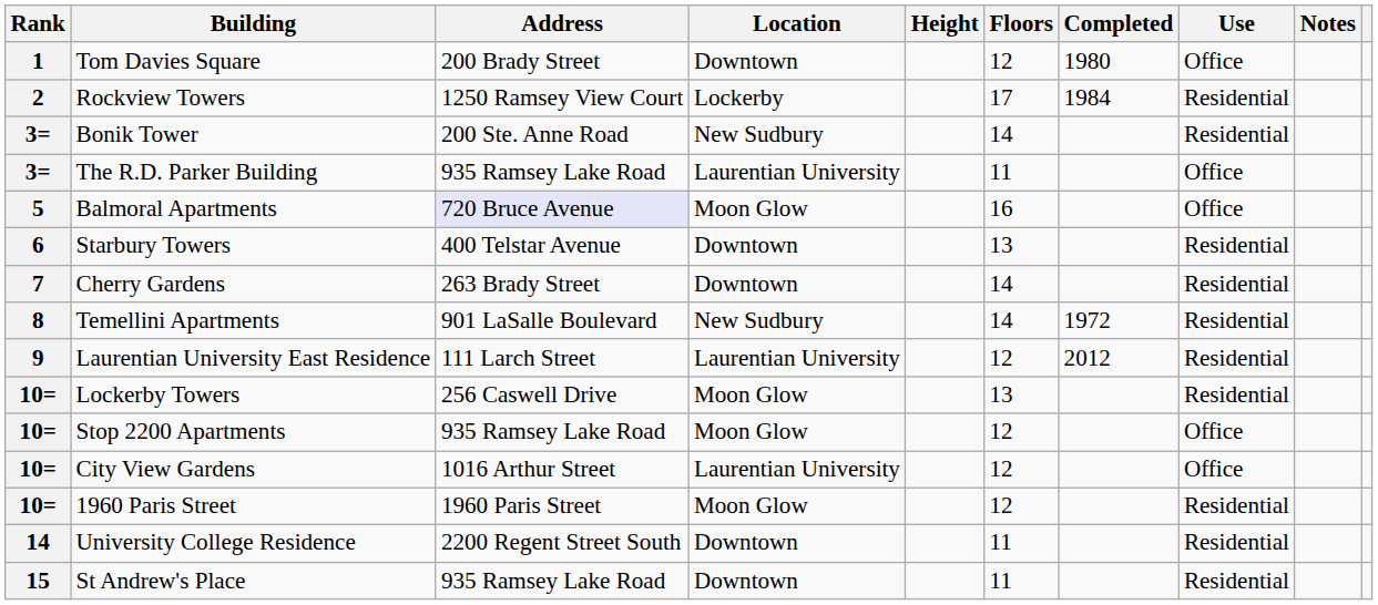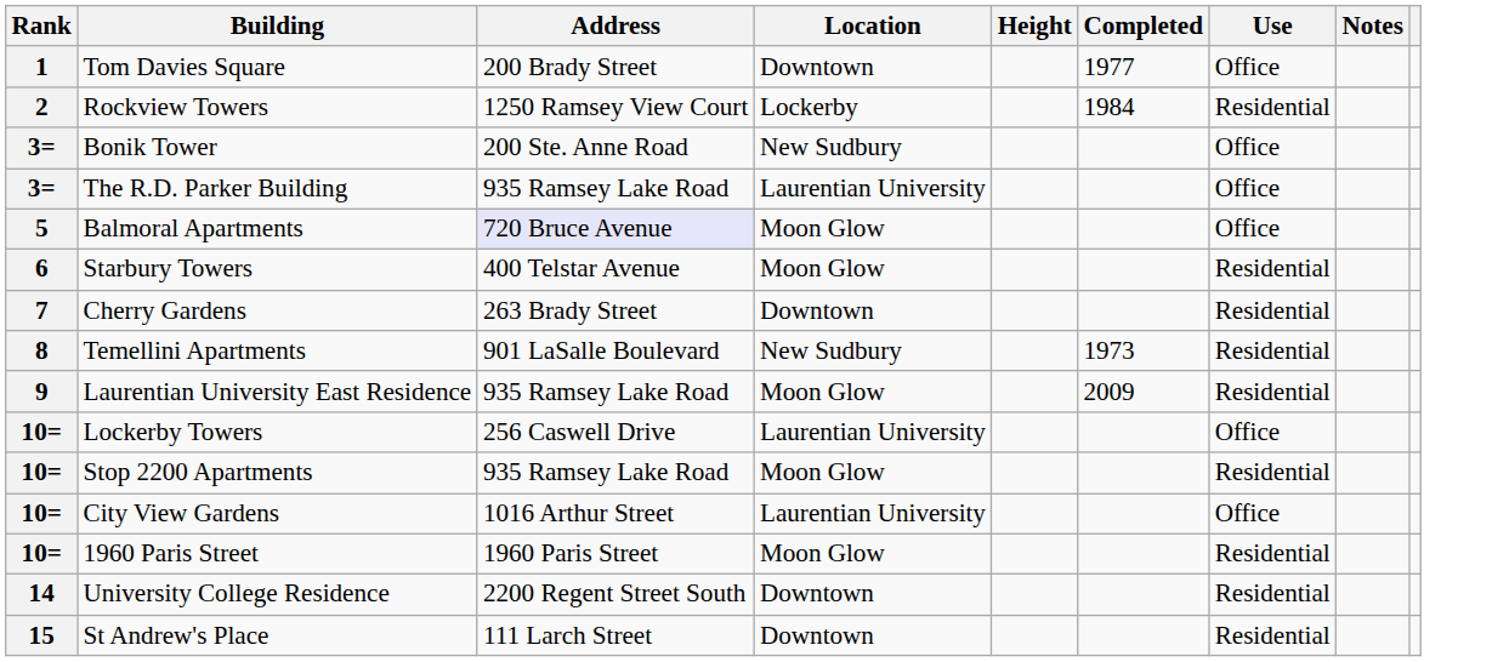 <table class="wikitable sortable">
 <tr>
 <th>Rank</th>
 <th>Building</th>
 <th>Address</th>
 <th>Location</th>
 <th>Height</th>
-<th>Floors</th>
 <th>Completed</th>
 <th>Use</th>
 <th class="unsortable">Notes</th>
 <th class="unsortable"></th>
 </tr>
 <tr>
 <th>1</th>
 <td>Tom Davies Square</td>
 <td>200 Brady Street</td>
 <td>Downtown</td>
 <td></td>
-<td>12</td>
-<td>1980</td>
+<td>1977</td>
 <td>Office</td>
 <td></td>
 <td></td>
 </tr>
 <tr>
 <th>2</th>
 <td>Rockview Towers</td>
 <td>1250 Ramsey View Court</td>
 <td>Lockerby</td>
 <td></td>
-<td>17</td>
 <td>1984</td>
 <td>Residential</td>
 <td></td>
 <td></td>
 </tr>
 <tr>
 <th>3=</th>
 <td>Bonik Tower</td>
 <td>200 Ste. Anne Road</td>
 <td>New Sudbury</td>
 <td></td>
-<td>14</td>
 <td></td>
-<td>Residential</td>
+<td>Office</td>
 <td></td>
 <td></td>
 </tr>
 <tr>
 <th>3=</th>
 <td>The R.D. Parker Building</td>
 <td>935 Ramsey Lake Road</td>
 <td>Laurentian University</td>
 <td></td>
-<td>11</td>
 <td></td>
 <td>Office</td>
 <td></td>
 <td></td>
 </tr>
 <tr>
 <th>5</th>
 <td>Balmoral Apartments</td>
 <td style="background: lavender;">720 Bruce Avenue</td>
 <td>Moon Glow</td>
 <td></td>
-<td>16</td>
 <td></td>
 <td>Office</td>
 <td></td>
 <td></td>
 </tr>
 <tr>
 <th>6</th>
 <td>Starbury Towers</td>
 <td>400 Telstar Avenue</td>
-<td>Downtown</td>
+<td>Moon Glow</td>
 <td></td>
-<td>13</td>
 <td></td>
 <td>Residential</td>
 <td></td>
 <td></td>
 </tr>
 <tr>
 <th>7</th>
 <td>Cherry Gardens</td>
 <td>263 Brady Street</td>
 <td>Downtown</td>
 <td></td>
-<td>14</td>
 <td></td>
 <td>Residential</td>
 <td></td>
 <td></td>
 </tr>
 <tr>
 <th>8</th>
 <td>Temellini Apartments</td>
 <td>901 LaSalle Boulevard</td>
 <td>New Sudbury</td>
 <td></td>
-<td>14</td>
-<td>1972</td>
+<td>1973</td>
 <td>Residential</td>
 <td></td>
 <td></td>
 </tr>
 <tr>
 <th>9</th>
 <td>Laurentian University East Residence</td>
-<td>111 Larch Street</td>
-<td>Laurentian University</td>
+<td>935 Ramsey Lake Road</td>
+<td>Moon Glow</td>
 <td></td>
-<td>12</td>
-<td>2012</td>
+<td>2009</td>
 <td>Residential</td>
 <td></td>
 <td></td>
 </tr>
 <tr>
 <th>10=</th>
 <td>Lockerby Towers</td>
 <td>256 Caswell Drive</td>
-<td>Moon Glow</td>
+<td>Laurentian University</td>
 <td></td>
-<td>13</td>
 <td></td>
-<td>Residential</td>
+<td>Office</td>
 <td></td>
 <td></td>
 </tr>
 <tr>
 <th>10=</th>
 <td>Stop 2200 Apartments</td>
 <td>935 Ramsey Lake Road</td>
 <td>Moon Glow</td>
 <td></td>
-<td>12</td>
 <td></td>
-<td>Office</td>
+<td>Residential</td>
 <td></td>
 <td></td>
 </tr>
 <tr>
 <th>10=</th>
 <td>City View Gardens</td>
 <td>1016 Arthur Street</td>
 <td>Laurentian University</td>
 <td></td>
-<td>12</td>
 <td></td>
 <td>Office</td>
 <td></td>
 <td></td>
 </tr>
 <tr>
 <th>10=</th>
 <td>1960 Paris Street</td>
 <td>1960 Paris Street</td>
 <td>Moon Glow</td>
 <td></td>
-<td>12</td>
 <td></td>
 <td>Residential</td>
 <td></td>
 <td></td>
 </tr>
 <tr>
 <th>14</th>
 <td>University College Residence</td>
 <td>2200 Regent Street South</td>
 <td>Downtown</td>
 <td></td>
-<td>11</td>
 <td></td>
 <td>Residential</td>
 <td></td>
 <td></td>
 </tr>
 <tr>
 <th>15</th>
 <td>St Andrew's Place</td>
-<td>935 Ramsey Lake Road</td>
+<td>111 Larch Street</td>
 <td>Downtown</td>
 <td></td>
-<td>11</td>
 <td></td>
 <td>Residential</td>
 <td></td>
 <td></td>
 </tr>
 </table>
